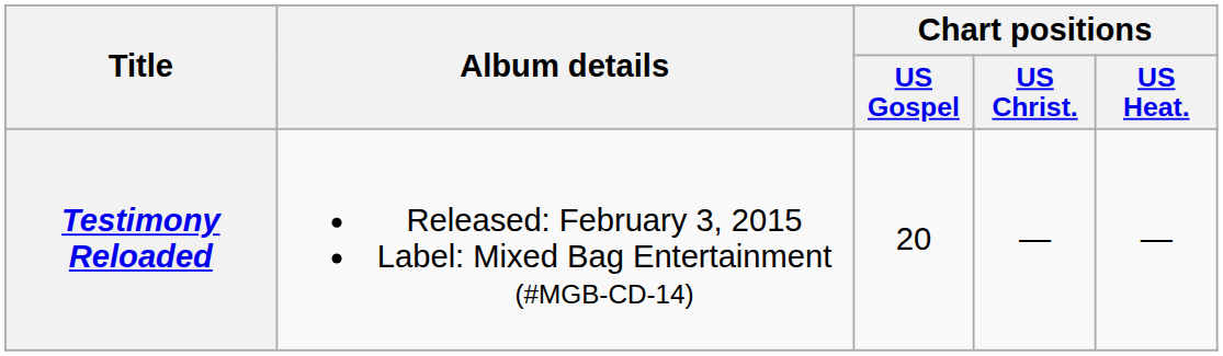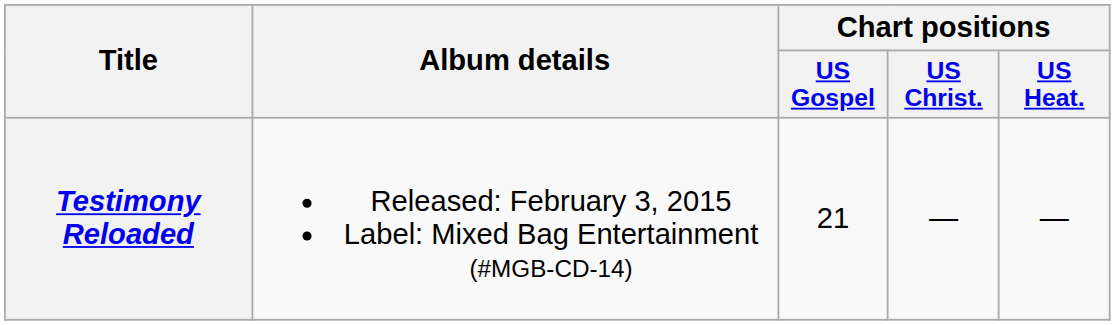 <table class="wikitable plainrowheaders" style="text-align: center">
 <tr>
 <th scope="col" rowspan="2">Title</th>
 <th scope="col" rowspan="2">Album details</th>
 <th scope="col" colspan="3">Chart positions</th>
 </tr>
 <tr>
 <th scope="col" style="width:4em;font-size:85%;"><a href='#'>US<br>Gospel</a><br></th>
 <th scope="col" style="width:4em;font-size:85%;"><a href='#'>US<br>Christ.</a><br></th>
 <th scope="col" style="width:4em;font-size:85%;"><a href='#'>US<br>Heat.</a><br></th>
 </tr>
 <tr>
 <th scope="row"><em><a href='#'>Testimony Reloaded</a></em></th>
 <td><br><ul><li>Released: February 3, 2015</li><li>Label: Mixed Bag Entertainment <small>(#MGB-CD-14)</small></li></ul></td>
-<td>20</td>
+<td>21</td>
 <td>—</td>
 <td>—</td>
 </tr>
 </table>
